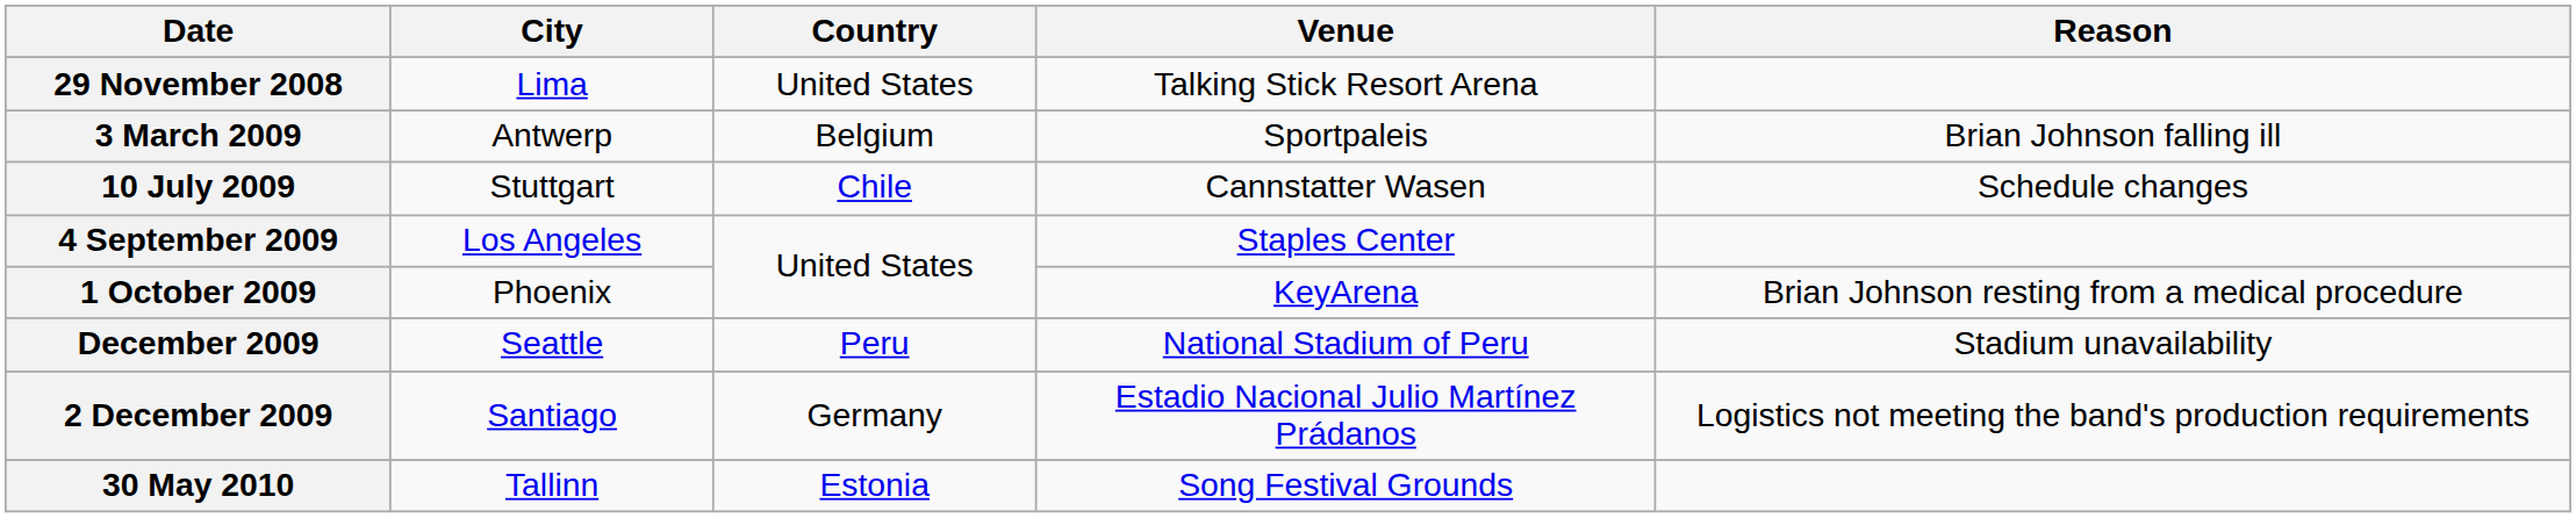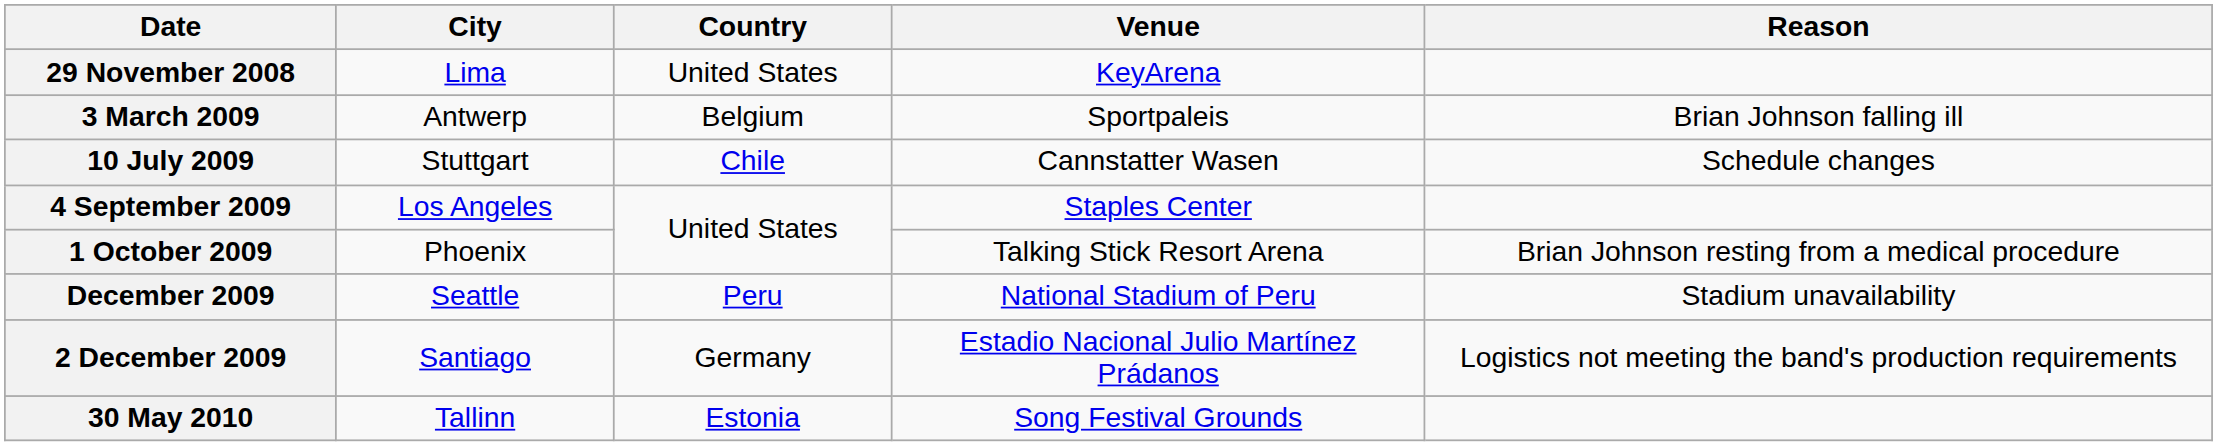 <table class="wikitable plainrowheaders" style="text-align:center;">
 <tr>
 <th scope="col" style="width:12em;">Date</th>
 <th scope="col" style="width:10em;">City</th>
 <th scope="col" style="width:10em;">Country</th>
 <th scope="col" style="width:20em;">Venue</th>
 <th scope="col" style="width:30em;">Reason</th>
 </tr>
 <tr>
 <th scope="row" style="text-align:center;">29 November 2008</th>
 <td><a href='#'>Lima</a></td>
 <td>United States</td>
-<td>Talking Stick Resort Arena</td>
+<td><a href='#'>KeyArena</a></td>
 <td></td>
 </tr>
 <tr>
 <th scope="row" style="text-align:center;">3 March 2009</th>
 <td>Antwerp</td>
 <td>Belgium</td>
 <td>Sportpaleis</td>
 <td>Brian Johnson falling ill</td>
 </tr>
 <tr>
 <th scope="row" style="text-align:center;">10 July 2009</th>
 <td>Stuttgart</td>
 <td><a href='#'>Chile</a></td>
 <td>Cannstatter Wasen</td>
 <td>Schedule changes</td>
 </tr>
 <tr>
 <th scope="row" style="text-align:center;">4 September 2009</th>
 <td><a href='#'>Los Angeles</a></td>
 <td rowspan="2">United States</td>
 <td><a href='#'>Staples Center</a></td>
 <td></td>
 </tr>
 <tr>
 <th scope="row" style="text-align:center;">1 October 2009</th>
 <td>Phoenix</td>
-<td><a href='#'>KeyArena</a></td>
+<td>Talking Stick Resort Arena</td>
 <td>Brian Johnson resting from a medical procedure</td>
 </tr>
 <tr>
 <th scope="row" style="text-align:center;">December 2009</th>
 <td><a href='#'>Seattle</a></td>
 <td><a href='#'>Peru</a></td>
 <td><a href='#'>National Stadium of Peru</a></td>
 <td>Stadium unavailability</td>
 </tr>
 <tr>
 <th scope="row" style="text-align:center;">2 December 2009</th>
 <td><a href='#'>Santiago</a></td>
 <td>Germany</td>
 <td><a href='#'>Estadio Nacional Julio Martínez Prádanos</a></td>
 <td>Logistics not meeting the band's production requirements</td>
 </tr>
 <tr>
 <th scope="row" style="text-align:center;">30 May 2010</th>
 <td><a href='#'>Tallinn</a></td>
 <td><a href='#'>Estonia</a></td>
 <td><a href='#'>Song Festival Grounds</a></td>
 <td></td>
 </tr>
 </table>
